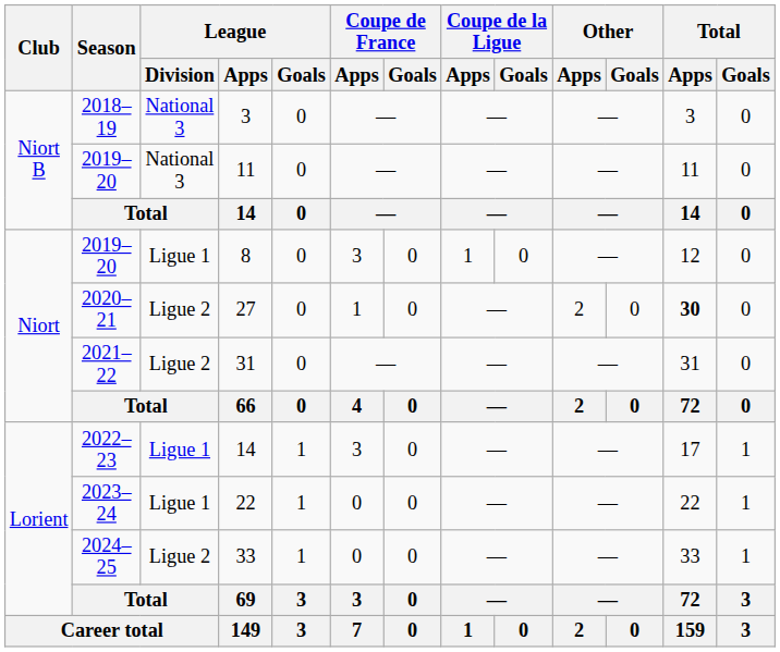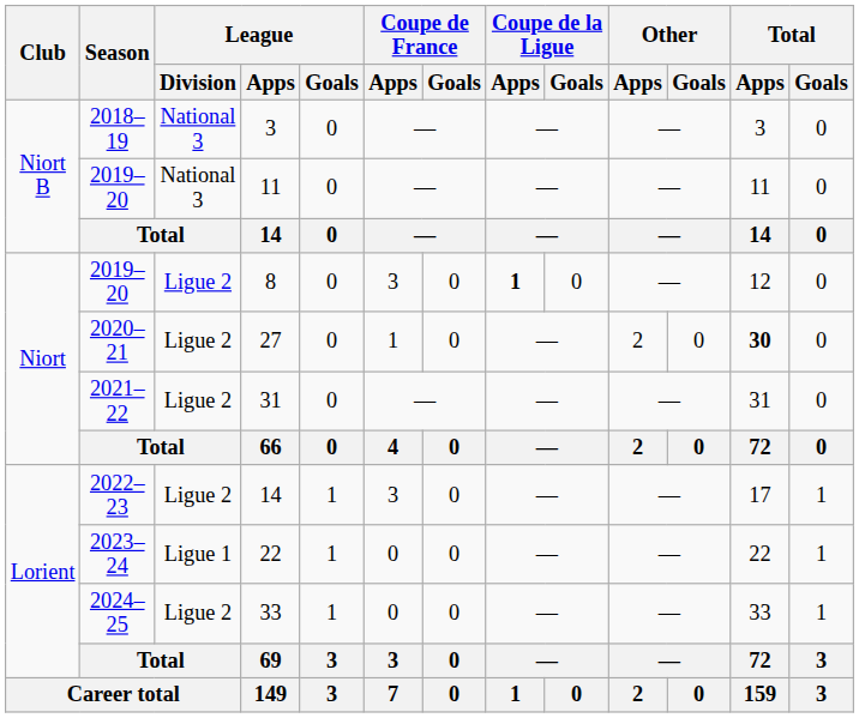 <table class="wikitable" style="text-align: center">
 <tr>
 <th rowspan="2">Club</th>
 <th rowspan="2">Season</th>
 <th colspan="3">League</th>
 <th colspan="2"><a href='#'>Coupe de France</a></th>
 <th colspan="2"><a href='#'>Coupe de la Ligue</a></th>
 <th colspan="2">Other</th>
 <th colspan="2">Total</th>
 </tr>
 <tr>
 <th>Division</th>
 <th>Apps</th>
 <th>Goals</th>
 <th>Apps</th>
 <th>Goals</th>
 <th>Apps</th>
 <th>Goals</th>
 <th>Apps</th>
 <th>Goals</th>
 <th>Apps</th>
 <th>Goals</th>
 </tr>
 <tr>
 <td rowspan="3"><a href='#'>Niort B</a></td>
 <td><a href='#'>2018–19</a></td>
 <td><a href='#'>National 3</a></td>
 <td>3</td>
 <td>0</td>
 <td colspan="2">—</td>
 <td colspan="2">—</td>
 <td colspan="2">—</td>
 <td>3</td>
 <td>0</td>
 </tr>
 <tr>
 <td><a href='#'>2019–20</a></td>
 <td>National 3</td>
 <td>11</td>
 <td>0</td>
 <td colspan="2">—</td>
 <td colspan="2">—</td>
 <td colspan="2">—</td>
 <td>11</td>
 <td>0</td>
 </tr>
 <tr>
 <th colspan="2">Total</th>
 <th>14</th>
 <th>0</th>
 <th colspan="2">—</th>
 <th colspan="2">—</th>
 <th colspan="2">—</th>
 <th>14</th>
 <th>0</th>
 </tr>
 <tr>
 <td rowspan="4"><a href='#'>Niort</a></td>
 <td><a href='#'>2019–20</a></td>
-<td>Ligue 1</td>
+<td><a href='#'>Ligue 2</a></td>
 <td>8</td>
 <td>0</td>
 <td>3</td>
 <td>0</td>
-<td>1</td>
+<td><strong>1</strong></td>
 <td>0</td>
 <td colspan="2">—</td>
 <td>12</td>
 <td>0</td>
 </tr>
 <tr>
 <td><a href='#'>2020–21</a></td>
 <td>Ligue 2</td>
 <td>27</td>
 <td>0</td>
 <td>1</td>
 <td>0</td>
 <td colspan="2">—</td>
 <td>2</td>
 <td>0</td>
 <td><strong>30</strong></td>
 <td>0</td>
 </tr>
 <tr>
 <td><a href='#'>2021–22</a></td>
 <td>Ligue 2</td>
 <td>31</td>
 <td>0</td>
 <td colspan="2">—</td>
 <td colspan="2">—</td>
 <td colspan="2">—</td>
 <td>31</td>
 <td>0</td>
 </tr>
 <tr>
 <th colspan="2">Total</th>
 <th>66</th>
 <th>0</th>
 <th>4</th>
 <th>0</th>
 <th colspan="2">—</th>
 <th>2</th>
 <th>0</th>
 <th>72</th>
 <th>0</th>
 </tr>
 <tr>
 <td rowspan="4"><a href='#'>Lorient</a></td>
 <td><a href='#'>2022–23</a></td>
-<td><a href='#'>Ligue 1</a></td>
+<td>Ligue 2</td>
 <td>14</td>
 <td>1</td>
 <td>3</td>
 <td>0</td>
 <td colspan="2">—</td>
 <td colspan="2">—</td>
 <td>17</td>
 <td>1</td>
 </tr>
 <tr>
 <td><a href='#'>2023–24</a></td>
 <td>Ligue 1</td>
 <td>22</td>
 <td>1</td>
 <td>0</td>
 <td>0</td>
 <td colspan="2">—</td>
 <td colspan="2">—</td>
 <td>22</td>
 <td>1</td>
 </tr>
 <tr>
 <td><a href='#'>2024–25</a></td>
 <td>Ligue 2</td>
 <td>33</td>
 <td>1</td>
 <td>0</td>
 <td>0</td>
 <td colspan="2">—</td>
 <td colspan="2">—</td>
 <td>33</td>
 <td>1</td>
 </tr>
 <tr>
 <th colspan="2">Total</th>
 <th>69</th>
 <th>3</th>
 <th>3</th>
 <th>0</th>
 <th colspan="2">—</th>
 <th colspan="2">—</th>
 <th>72</th>
 <th>3</th>
 </tr>
 <tr>
 <th colspan="3">Career total</th>
 <th>149</th>
 <th>3</th>
 <th>7</th>
 <th>0</th>
 <th>1</th>
 <th>0</th>
 <th>2</th>
 <th>0</th>
 <th>159</th>
 <th>3</th>
 </tr>
 </table>
